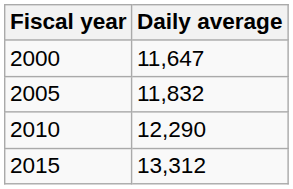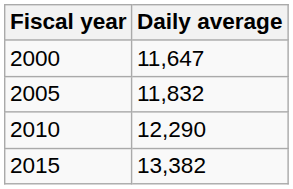 <table class="wikitable">
 <tr>
 <th>Fiscal year</th>
 <th>Daily average</th>
 </tr>
 <tr>
 <td>2000</td>
 <td>11,647</td>
 </tr>
 <tr>
 <td>2005</td>
 <td>11,832</td>
 </tr>
 <tr>
 <td>2010</td>
 <td>12,290</td>
 </tr>
 <tr>
 <td>2015</td>
-<td>13,312</td>
+<td>13,382</td>
 </tr>
 </table>
